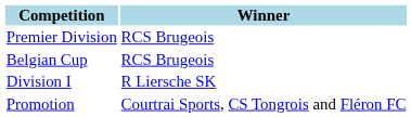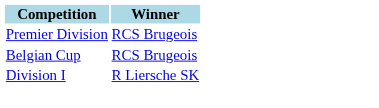 <table>
 <tr style="background:lightblue;">
 <th>Competition</th>
 <th>Winner</th>
 </tr>
 <tr>
 <td><a href='#'>Premier Division</a></td>
 <td><a href='#'>RCS Brugeois</a></td>
 </tr>
 <tr>
 <td><a href='#'>Belgian Cup</a></td>
 <td><a href='#'>RCS Brugeois</a></td>
 </tr>
 <tr>
 <td><a href='#'>Division I</a></td>
 <td><a href='#'>R Liersche SK</a></td>
 </tr>
-<tr>
-<td><a href='#'>Promotion</a></td>
-<td><a href='#'>Courtrai Sports</a>, <a href='#'>CS Tongrois</a> and <a href='#'>Fléron FC</a></td>
-</tr>
 </table>
